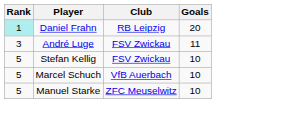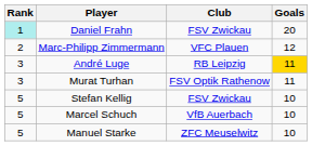 <table class="wikitable" style="text-align:center">
 <tr>
 <th>Rank</th>
 <th>Player</th>
 <th>Club</th>
 <th>Goals</th>
 </tr>
 <tr>
 <td style="background: paleturquoise;">1</td>
 <td><a href='#'>Daniel Frahn</a></td>
-<td><a href='#'>RB Leipzig</a></td>
+<td><a href='#'>FSV Zwickau</a></td>
 <td>20</td>
+</tr>
+<tr>
+<td>2</td>
+<td><a href='#'>Marc-Philipp Zimmermann</a></td>
+<td><a href='#'>VFC Plauen</a></td>
+<td>12</td>
 </tr>
 <tr>
 <td>3</td>
 <td><a href='#'>André Luge</a></td>
-<td><a href='#'>FSV Zwickau</a></td>
+<td><a href='#'>RB Leipzig</a></td>
+<td style="background: gold;">11</td>
+</tr>
+<tr>
+<td>3</td>
+<td>Murat Turhan</td>
+<td><a href='#'>FSV Optik Rathenow</a></td>
 <td>11</td>
 </tr>
 <tr>
 <td>5</td>
 <td>Stefan Kellig</td>
 <td><a href='#'>FSV Zwickau</a></td>
 <td>10</td>
 </tr>
 <tr>
 <td>5</td>
 <td>Marcel Schuch</td>
 <td><a href='#'>VfB Auerbach</a></td>
 <td>10</td>
 </tr>
 <tr>
 <td>5</td>
 <td>Manuel Starke</td>
 <td><a href='#'>ZFC Meuselwitz</a></td>
 <td>10</td>
 </tr>
 </table>
